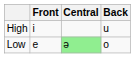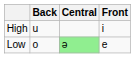 <table class="wikitable">
 <tr>
 <th></th>
+<th>Back</th>
+<th>Central</th>
 <th>Front</th>
-<th>Central</th>
-<th>Back</th>
 </tr>
 <tr>
 <td>High</td>
+<td>u</td>
+<td></td>
 <td>i</td>
-<td></td>
-<td>u</td>
 </tr>
 <tr>
 <td>Low</td>
+<td>o</td>
+<td style="background: lightgreen;">ə</td>
 <td>e</td>
-<td style="background: lightgreen;">ə</td>
-<td>o</td>
 </tr>
 </table>
